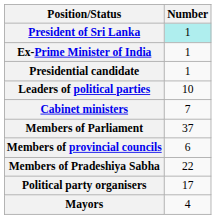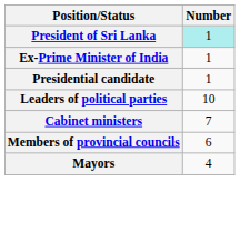 <table style="text-align:center; float:right; font-size:85%; margin-left:2em; margin:auto;"  class="wikitable">
 <tr>
 <th>Position/Status</th>
 <th>Number</th>
 </tr>
 <tr>
 <th><a href='#'>President of Sri Lanka</a></th>
 <td style="background: paleturquoise;">1</td>
 </tr>
 <tr>
 <th>Ex-<a href='#'>Prime Minister of India</a></th>
 <td>1</td>
 </tr>
 <tr>
 <th>Presidential candidate</th>
 <td>1</td>
 </tr>
 <tr>
 <th>Leaders of <a href='#'>political parties</a></th>
 <td>10</td>
 </tr>
 <tr>
 <th><a href='#'>Cabinet ministers</a></th>
 <td>7</td>
 </tr>
 <tr>
-<th>Members of Parliament</th>
-<td>37</td>
-</tr>
-<tr>
 <th>Members of <a href='#'>provincial councils</a></th>
 <td>6</td>
-</tr>
-<tr>
-<th>Members of Pradeshiya Sabha</th>
-<td>22</td>
-</tr>
-<tr>
-<th>Political party organisers</th>
-<td>17</td>
 </tr>
 <tr>
 <th>Mayors</th>
 <td>4</td>
 </tr>
 </table>
